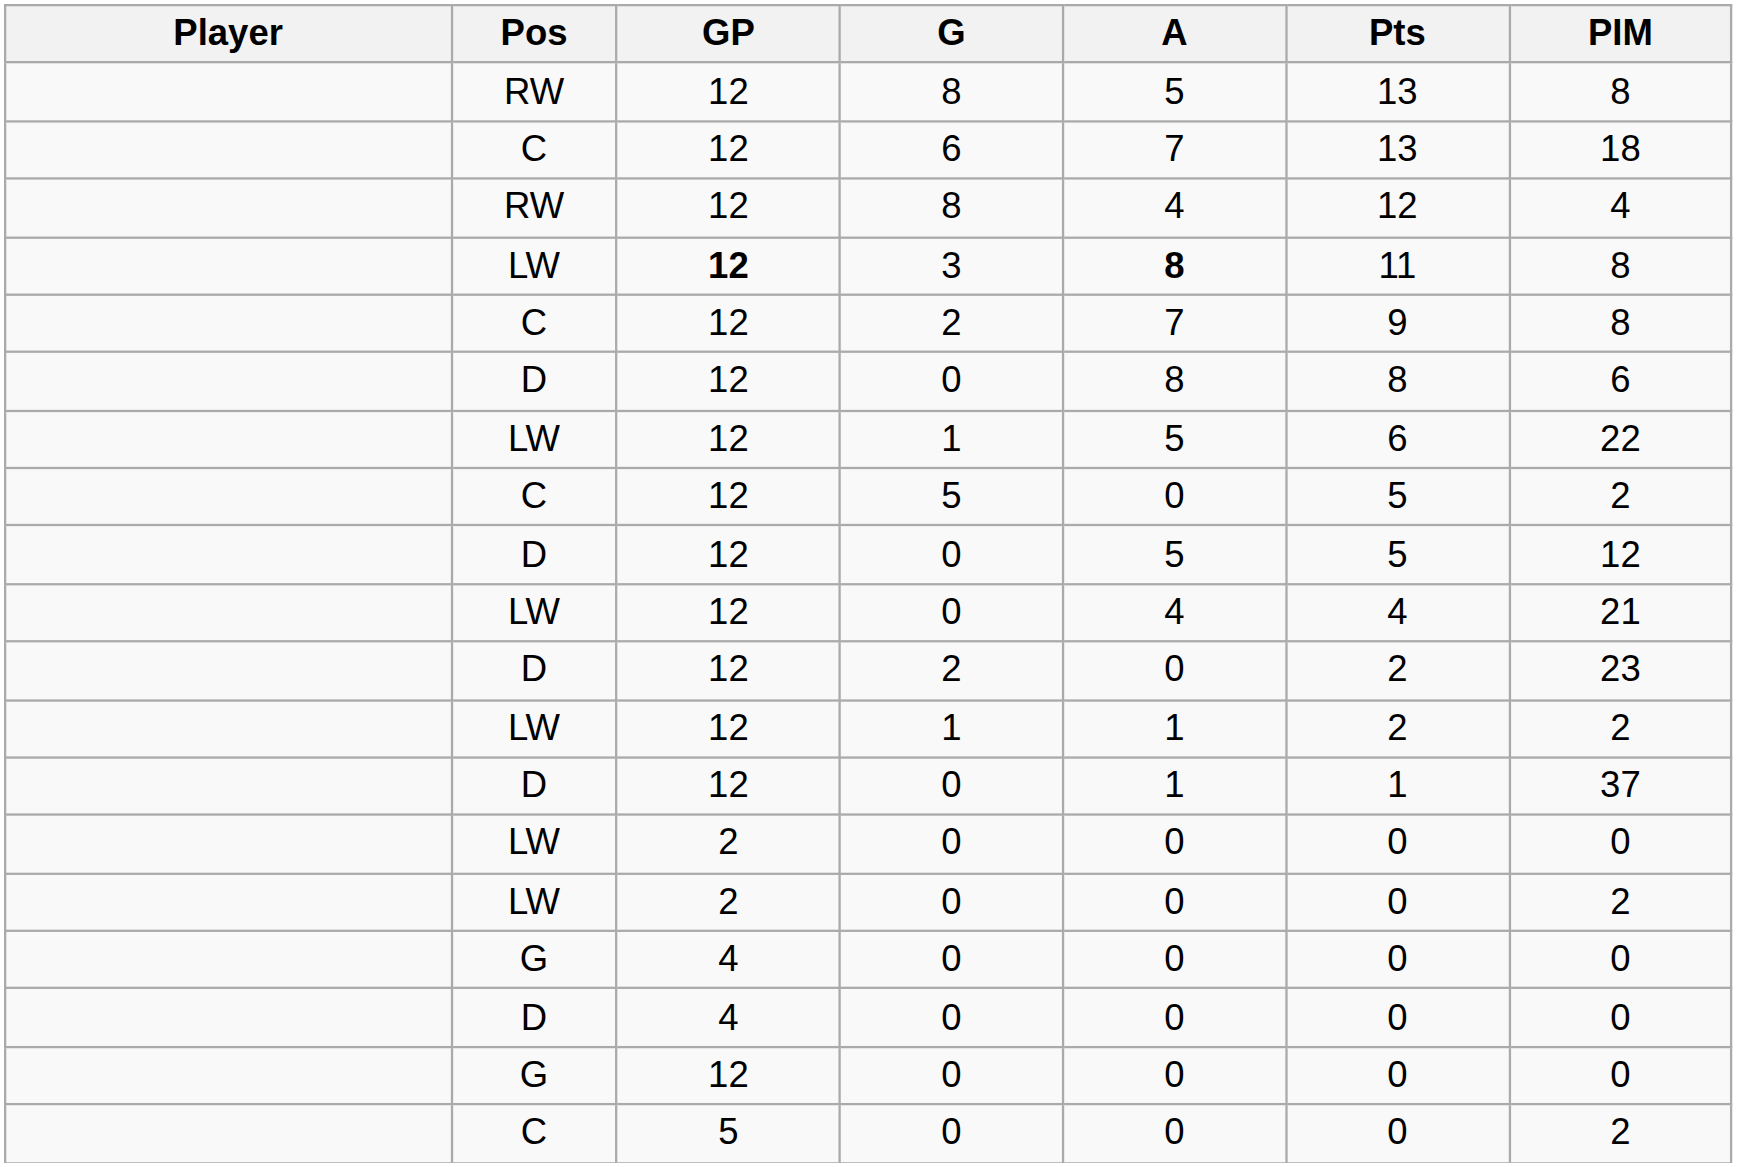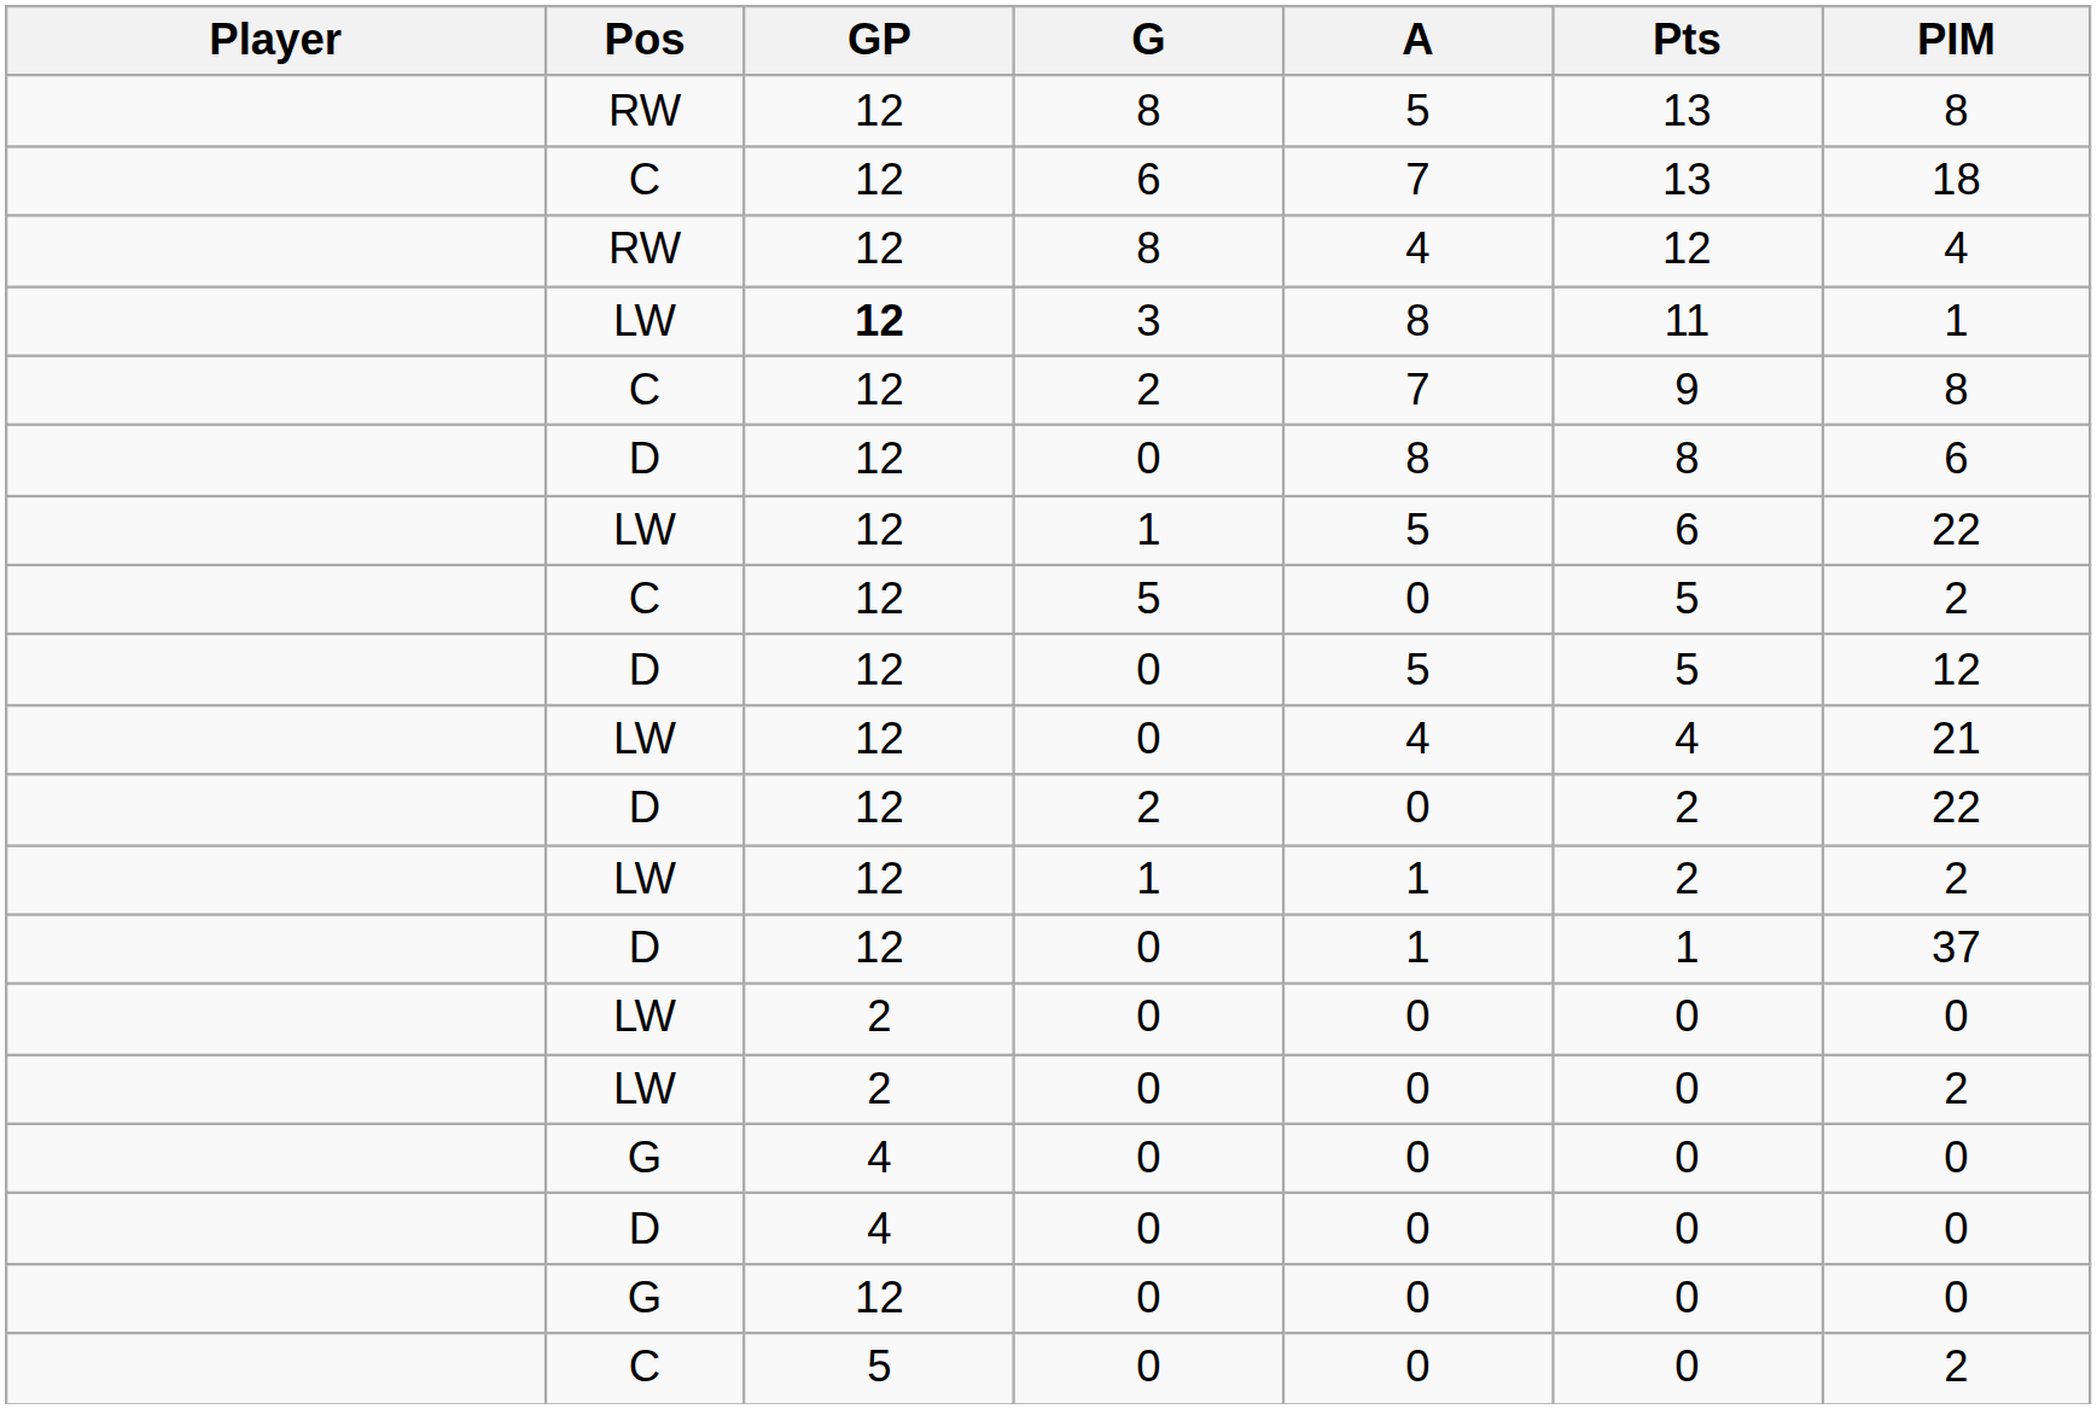 <table class="wikitable sortable" width="60%">
 <tr ALIGN="center">
 <th bgcolor="#DDDDFF" width="10%">Player</th>
 <th bgcolor="#DDDDFF" width="3%" title="Position">Pos</th>
 <th bgcolor="#DDDDFF" width="5%" title="Games played">GP</th>
 <th bgcolor="#DDDDFF" width="5%" title="Goals">G</th>
 <th bgcolor="#DDDDFF" width="5%" title="Assists">A</th>
 <th bgcolor="#DDDDFF" width="5%" title="Points">Pts</th>
 <th bgcolor="#DDDDFF" width="5%" title="Penalties in Minutes">PIM</th>
 </tr>
 <tr align="center">
 <td align="right"></td>
 <td>RW</td>
 <td>12</td>
 <td>8</td>
 <td>5</td>
 <td>13</td>
 <td>8</td>
 </tr>
 <tr align="center">
 <td align="right"></td>
 <td>C</td>
 <td>12</td>
 <td>6</td>
 <td>7</td>
 <td>13</td>
 <td>18</td>
 </tr>
 <tr align="center">
 <td align="right"></td>
 <td>RW</td>
 <td>12</td>
 <td>8</td>
 <td>4</td>
 <td>12</td>
 <td>4</td>
 </tr>
 <tr align="center">
 <td align="right"></td>
 <td>LW</td>
 <td><strong>12</strong></td>
 <td>3</td>
-<td><strong>8</strong></td>
+<td>8</td>
 <td>11</td>
-<td>8</td>
+<td>1</td>
 </tr>
 <tr align="center">
 <td align="right"></td>
 <td>C</td>
 <td>12</td>
 <td>2</td>
 <td>7</td>
 <td>9</td>
 <td>8</td>
 </tr>
 <tr align="center">
 <td align="right"></td>
 <td>D</td>
 <td>12</td>
 <td>0</td>
 <td>8</td>
 <td>8</td>
 <td>6</td>
 </tr>
 <tr align="center">
 <td align="right"></td>
 <td>LW</td>
 <td>12</td>
 <td>1</td>
 <td>5</td>
 <td>6</td>
 <td>22</td>
 </tr>
 <tr align="center">
 <td align="right"></td>
 <td>C</td>
 <td>12</td>
 <td>5</td>
 <td>0</td>
 <td>5</td>
 <td>2</td>
 </tr>
 <tr align="center">
 <td align="right"></td>
 <td>D</td>
 <td>12</td>
 <td>0</td>
 <td>5</td>
 <td>5</td>
 <td>12</td>
 </tr>
 <tr align="center">
 <td align="right"></td>
 <td>LW</td>
 <td>12</td>
 <td>0</td>
 <td>4</td>
 <td>4</td>
 <td>21</td>
 </tr>
 <tr align="center">
 <td align="right"></td>
 <td>D</td>
 <td>12</td>
 <td>2</td>
 <td>0</td>
 <td>2</td>
-<td>23</td>
+<td>22</td>
 </tr>
 <tr align="center">
 <td align="right"></td>
 <td>LW</td>
 <td>12</td>
 <td>1</td>
 <td>1</td>
 <td>2</td>
 <td>2</td>
 </tr>
 <tr align="center">
 <td align="right"></td>
 <td>D</td>
 <td>12</td>
 <td>0</td>
 <td>1</td>
 <td>1</td>
 <td>37</td>
 </tr>
 <tr align="center">
 <td align="right"></td>
 <td>LW</td>
 <td>2</td>
 <td>0</td>
 <td>0</td>
 <td>0</td>
 <td>0</td>
 </tr>
 <tr align="center">
 <td align="right"></td>
 <td>LW</td>
 <td>2</td>
 <td>0</td>
 <td>0</td>
 <td>0</td>
 <td>2</td>
 </tr>
 <tr align="center">
 <td align="right"></td>
 <td>G</td>
 <td>4</td>
 <td>0</td>
 <td>0</td>
 <td>0</td>
 <td>0</td>
 </tr>
 <tr align="center">
 <td align="right"></td>
 <td>D</td>
 <td>4</td>
 <td>0</td>
 <td>0</td>
 <td>0</td>
 <td>0</td>
 </tr>
 <tr align="center">
 <td align="right"></td>
 <td>G</td>
 <td>12</td>
 <td>0</td>
 <td>0</td>
 <td>0</td>
 <td>0</td>
 </tr>
 <tr align="center">
 <td align="right"></td>
 <td>C</td>
 <td>5</td>
 <td>0</td>
 <td>0</td>
 <td>0</td>
 <td>2</td>
 </tr>
 </table>
